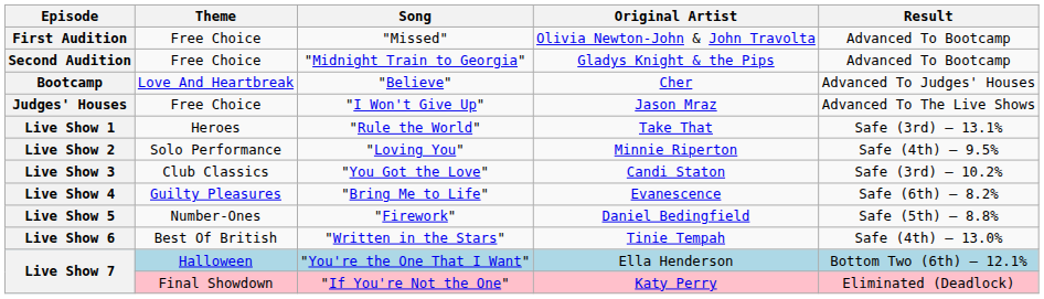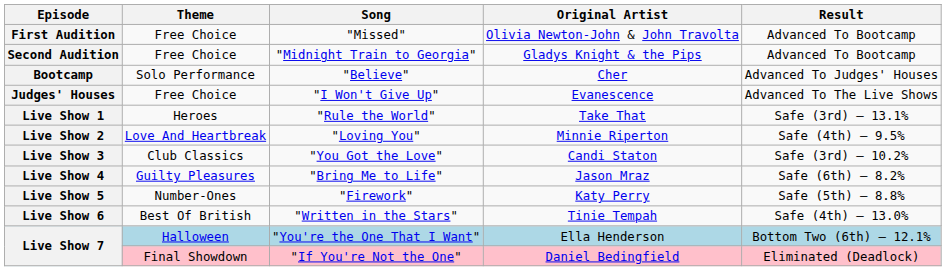 <table class="wikitable collapsible" style="text-align:center;">
 <tr>
 <th scope="col">Episode</th>
 <th scope="col">Theme</th>
 <th scope="col">Song</th>
 <th scope="col">Original Artist</th>
 <th scope="col">Result</th>
 </tr>
 <tr>
 <th scope="row">First Audition</th>
 <td>Free Choice</td>
 <td>"Missed"</td>
 <td><a href='#'>Olivia Newton-John</a> & <a href='#'>John Travolta</a></td>
 <td>Advanced To Bootcamp</td>
 </tr>
 <tr>
 <th scope="row">Second Audition</th>
 <td>Free Choice</td>
 <td>"<a href='#'>Midnight Train to Georgia</a>"</td>
 <td><a href='#'>Gladys Knight & the Pips</a></td>
 <td>Advanced To Bootcamp</td>
 </tr>
 <tr>
 <th scope="row">Bootcamp</th>
-<td><a href='#'>Love And Heartbreak</a></td>
+<td>Solo Performance</td>
 <td>"<a href='#'>Believe</a>"</td>
 <td><a href='#'>Cher</a></td>
 <td>Advanced To Judges' Houses</td>
 </tr>
 <tr>
 <th scope="row">Judges' Houses</th>
 <td>Free Choice</td>
 <td>"<a href='#'>I Won't Give Up</a>"</td>
-<td><a href='#'>Jason Mraz</a></td>
+<td><a href='#'>Evanescence</a></td>
 <td>Advanced To The Live Shows</td>
 </tr>
 <tr>
 <th scope="row">Live Show 1</th>
 <td>Heroes</td>
 <td>"<a href='#'>Rule the World</a>"</td>
 <td><a href='#'>Take That</a></td>
 <td>Safe (3rd) – 13.1%</td>
 </tr>
 <tr>
 <th scope="row">Live Show 2</th>
-<td>Solo Performance</td>
+<td><a href='#'>Love And Heartbreak</a></td>
 <td>"<a href='#'>Loving You</a>"</td>
 <td><a href='#'>Minnie Riperton</a></td>
 <td>Safe (4th) – 9.5%</td>
 </tr>
 <tr>
 <th scope="row">Live Show 3</th>
 <td>Club Classics</td>
 <td>"<a href='#'>You Got the Love</a>"</td>
 <td><a href='#'>Candi Staton</a></td>
 <td>Safe (3rd) – 10.2%</td>
 </tr>
 <tr>
 <th scope="row">Live Show 4</th>
 <td><a href='#'>Guilty Pleasures</a></td>
 <td>"<a href='#'>Bring Me to Life</a>"</td>
-<td><a href='#'>Evanescence</a></td>
+<td><a href='#'>Jason Mraz</a></td>
 <td>Safe (6th) – 8.2%</td>
 </tr>
 <tr>
 <th scope="row">Live Show 5</th>
 <td>Number-Ones</td>
 <td>"<a href='#'>Firework</a>"</td>
-<td><a href='#'>Daniel Bedingfield</a></td>
+<td><a href='#'>Katy Perry</a></td>
 <td>Safe (5th) – 8.8%</td>
 </tr>
 <tr>
 <th scope="row">Live Show 6</th>
 <td>Best Of British</td>
 <td>"<a href='#'>Written in the Stars</a>"</td>
 <td><a href='#'>Tinie Tempah</a></td>
 <td>Safe (4th) – 13.0%</td>
 </tr>
 <tr style="background:lightblue">
 <th scope="row" rowspan="2">Live Show 7</th>
 <td><a href='#'>Halloween</a></td>
 <td>"<a href='#'>You're the One That I Want</a>"</td>
 <td>Ella Henderson</td>
 <td "font-size:85%">Bottom Two (6th) – 12.1%</td>
 </tr>
 <tr style="background:pink">
 <td>Final Showdown</td>
 <td>"<a href='#'>If You're Not the One</a>"</td>
-<td><a href='#'>Katy Perry</a></td>
+<td><a href='#'>Daniel Bedingfield</a></td>
 <td>Eliminated (Deadlock)</td>
 </tr>
 </table>
